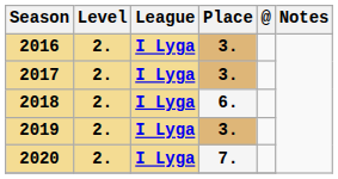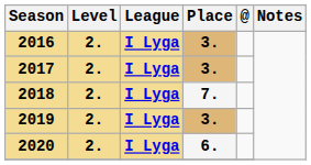 <table class="wikitable" style="font-size:90%;">
 <tr>
 <th>Season</th>
 <th>Level</th>
 <th>League</th>
 <th>Place</th>
 <th>@</th>
 <th>Notes</th>
 </tr>
 <tr>
 <td bgcolor="#F4DC93" style="text-align:center;"><strong>2016</strong></td>
 <td bgcolor="#F4DC93" style="text-align:center;"><strong>2.</strong></td>
 <td bgcolor="#F4DC93" style="text-align:center;"><strong><a href='#'>I Lyga</a></strong></td>
 <td bgcolor="#deb678" style="text-align:center;"><strong>3.</strong></td>
 <td></td>
 </tr>
 <tr>
 <td bgcolor="#F4DC93" style="text-align:center;"><strong>2017</strong></td>
 <td bgcolor="#F4DC93" style="text-align:center;"><strong>2.</strong></td>
 <td bgcolor="#F4DC93" style="text-align:center;"><strong><a href='#'>I Lyga</a></strong></td>
 <td bgcolor="#deb678" style="text-align:center;"><strong>3.</strong></td>
 <td></td>
 </tr>
 <tr>
 <td bgcolor="#F4DC93" style="text-align:center;"><strong>2018</strong></td>
 <td bgcolor="#F4DC93" style="text-align:center;"><strong>2.</strong></td>
 <td bgcolor="#F4DC93" style="text-align:center;"><strong><a href='#'>I Lyga</a></strong></td>
-<td bgcolor="#F5F5F5" style="text-align:center;"><strong>6.</strong></td>
+<td bgcolor="#F5F5F5" style="text-align:center;"><strong>7.</strong></td>
 <td></td>
 </tr>
 <tr>
 <td bgcolor="#F4DC93" style="text-align:center;"><strong>2019</strong></td>
 <td bgcolor="#F4DC93" style="text-align:center;"><strong>2.</strong></td>
 <td bgcolor="#F4DC93" style="text-align:center;"><strong><a href='#'>I Lyga</a></strong></td>
 <td bgcolor="#deb678" style="text-align:center;"><strong>3.</strong></td>
 <td></td>
 </tr>
 <tr>
 <td bgcolor="#F4DC93" style="text-align:center;"><strong>2020</strong></td>
 <td bgcolor="#F4DC93" style="text-align:center;"><strong>2.</strong></td>
 <td bgcolor="#F4DC93" style="text-align:center;"><strong><a href='#'>I Lyga</a></strong></td>
-<td bgcolor="#F5F5F5" style="text-align:center;"><strong>7.</strong></td>
+<td bgcolor="#F5F5F5" style="text-align:center;"><strong>6.</strong></td>
 <td></td>
 </tr>
 <tr>
 </tr>
 </table>
